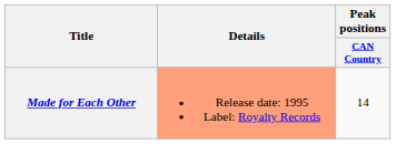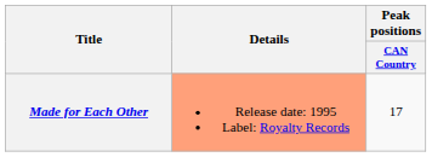 <table class="wikitable plainrowheaders" style="text-align:center;">
 <tr>
 <th rowspan="2" style="width:12em;">Title</th>
 <th rowspan="2" style="width:14em;">Details</th>
 <th>Peak positions</th>
 </tr>
 <tr style="font-size:smaller;">
 <th width="65"><a href='#'>CAN Country</a><br></th>
 </tr>
 <tr>
 <th scope="row"><em><a href='#'>Made for Each Other</a></em></th>
 <td style="background: lightsalmon;"><br><ul><li>Release date: 1995</li><li>Label: <a href='#'>Royalty Records</a></li></ul></td>
-<td>14</td>
+<td>17</td>
 </tr>
 </table>
